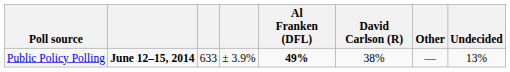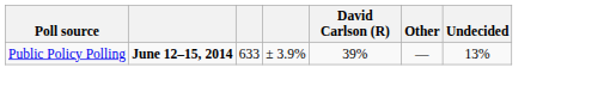 <table class="wikitable" style="text-align:center">
 <tr valign= bottom>
 <th>Poll source</th>
 <th></th>
 <th></th>
 <th></th>
-<th style="width:100px;">Al<br>Franken (DFL)</th>
 <th style="width:100px;">David<br>Carlson (R)</th>
 <th>Other</th>
 <th>Undecided</th>
 </tr>
 <tr>
 <td align=left><a href='#'>Public Policy Polling</a></td>
 <td><strong>June 12–15, 2014</strong></td>
 <td>633</td>
 <td>± 3.9%</td>
-<td><strong>49%</strong></td>
-<td>38%</td>
+<td>39%</td>
 <td>—</td>
 <td>13%</td>
 </tr>
 </table>
